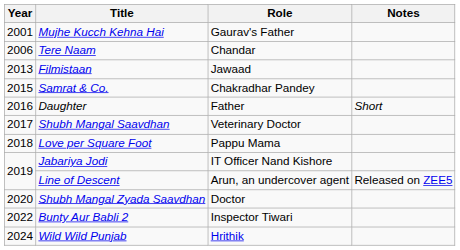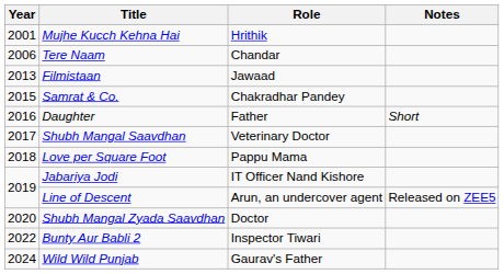 <table class="wikitable sortable">
 <tr>
 <th>Year</th>
 <th>Title</th>
 <th>Role</th>
 <th>Notes</th>
 </tr>
 <tr>
 <td>2001</td>
 <td><em><a href='#'>Mujhe Kucch Kehna Hai</a></em></td>
-<td>Gaurav's Father</td>
+<td><a href='#'>Hrithik</a></td>
 <td></td>
 </tr>
 <tr>
 <td>2006</td>
 <td><em><a href='#'>Tere Naam</a> </em></td>
 <td>Chandar</td>
 <td></td>
 </tr>
 <tr>
 <td>2013</td>
 <td><em><a href='#'>Filmistaan</a></em></td>
 <td>Jawaad</td>
 <td></td>
 </tr>
 <tr>
 <td>2015</td>
 <td><em><a href='#'>Samrat & Co.</a></em></td>
 <td>Chakradhar Pandey</td>
 <td></td>
 </tr>
 <tr>
 <td>2016</td>
 <td><em>Daughter</em></td>
 <td>Father</td>
 <td><em>Short</em></td>
 </tr>
 <tr>
 <td>2017</td>
 <td><em><a href='#'>Shubh Mangal Saavdhan</a></em></td>
 <td>Veterinary Doctor</td>
 <td></td>
 </tr>
 <tr>
 <td>2018</td>
 <td><em><a href='#'>Love per Square Foot</a></em></td>
 <td>Pappu Mama</td>
 <td></td>
 </tr>
 <tr>
 <td rowspan="2">2019</td>
 <td><em><a href='#'>Jabariya Jodi</a></em></td>
 <td>IT Officer Nand Kishore</td>
 <td></td>
 </tr>
 <tr>
 <td><em><a href='#'>Line of Descent</a></em></td>
 <td>Arun, an undercover agent</td>
 <td>Released on <a href='#'>ZEE5</a></td>
 </tr>
 <tr>
 <td>2020</td>
 <td><em><a href='#'>Shubh Mangal Zyada Saavdhan</a></em></td>
 <td>Doctor</td>
 <td></td>
 </tr>
 <tr>
 <td>2022</td>
 <td><em><a href='#'>Bunty Aur Babli 2</a></em></td>
 <td>Inspector Tiwari</td>
 <td></td>
 </tr>
 <tr>
 <td>2024</td>
 <td><em><a href='#'>Wild Wild Punjab</a></em></td>
-<td><a href='#'>Hrithik</a></td>
+<td>Gaurav's Father</td>
 </tr>
 </table>
